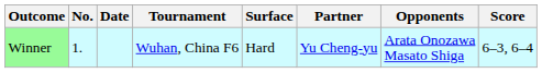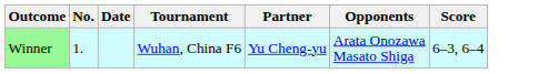 <table class=wikitable>
 <tr>
 <th>Outcome</th>
 <th>No.</th>
 <th>Date</th>
 <th>Tournament</th>
-<th>Surface</th>
 <th>Partner</th>
 <th>Opponents</th>
 <th>Score</th>
 </tr>
 <tr style="background:#cffcff;">
 <td bgcolor=98FB98>Winner</td>
 <td>1.</td>
 <td></td>
 <td> <a href='#'>Wuhan</a>, China F6</td>
-<td>Hard</td>
 <td> <a href='#'>Yu Cheng-yu</a></td>
 <td> <a href='#'>Arata Onozawa</a><br> <a href='#'>Masato Shiga</a></td>
 <td>6–3, 6–4</td>
 </tr>
 </table>
